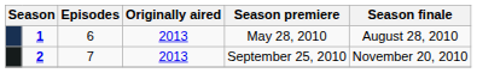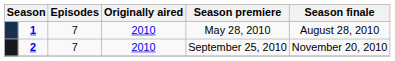 <table class="wikitable" style="text-align: center;" style="background: #FFFFFF;">
 <tr>
 <th colspan="2">Season</th>
 <th>Episodes</th>
 <th>Originally aired</th>
 <th>Season premiere</th>
 <th>Season finale</th>
 </tr>
 <tr>
 <td bgcolor="#183052"></td>
 <td align="center"><strong><a href='#'>1</a></strong></td>
-<td align="center">6</td>
-<td align="center"><a href='#'>2013</a></td>
+<td align="center">7</td>
+<td align="center"><a href='#'>2010</a></td>
 <td align="center">May 28, 2010</td>
 <td align="center">August 28, 2010</td>
 </tr>
 <tr>
 <td bgcolor="#151b1b"></td>
 <td align="center"><strong><a href='#'>2</a></strong></td>
 <td align="center">7</td>
-<td align="center"><a href='#'>2013</a></td>
+<td align="center"><a href='#'>2010</a></td>
 <td align="center">September 25, 2010</td>
 <td align="center">November 20, 2010</td>
 </tr>
 <tr>
 </tr>
 </table>
